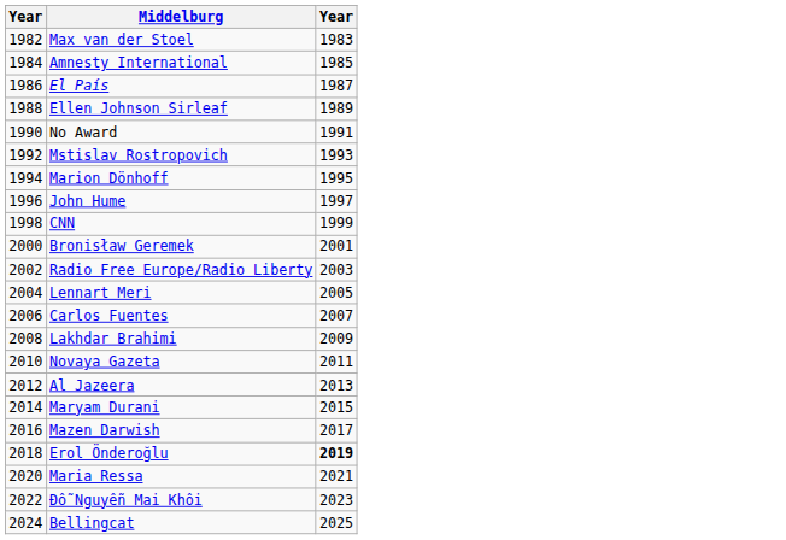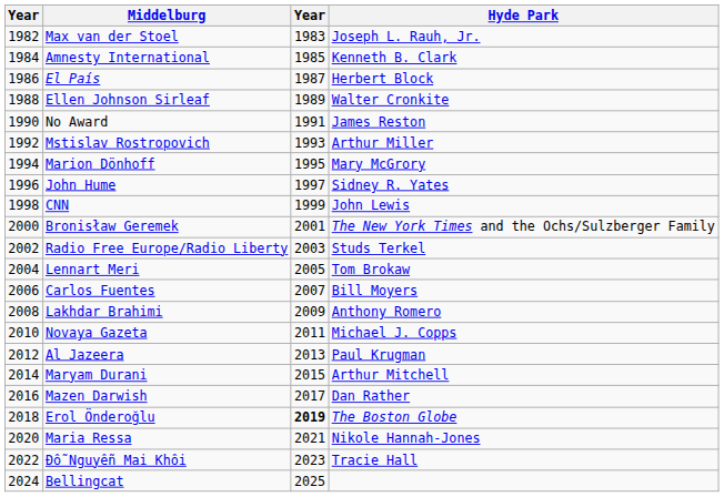 <table class="wikitable">
 <tr>
 <th>Year</th>
 <th><a href='#'>Middelburg</a></th>
 <th>Year</th>
+<th><a href='#'>Hyde Park</a></th>
 </tr>
 <tr>
 <td>1982</td>
 <td><a href='#'>Max van der Stoel</a></td>
 <td>1983</td>
+<td><a href='#'>Joseph L. Rauh, Jr.</a></td>
 </tr>
 <tr>
 <td>1984</td>
 <td><a href='#'>Amnesty International</a></td>
 <td>1985</td>
+<td><a href='#'>Kenneth B. Clark</a></td>
 </tr>
 <tr>
 <td>1986</td>
 <td><em><a href='#'>El País</a></em></td>
 <td>1987</td>
+<td><a href='#'>Herbert Block</a></td>
 </tr>
 <tr>
 <td>1988</td>
 <td><a href='#'>Ellen Johnson Sirleaf</a></td>
 <td>1989</td>
+<td><a href='#'>Walter Cronkite</a></td>
 </tr>
 <tr>
 <td>1990</td>
 <td>No Award</td>
 <td>1991</td>
+<td><a href='#'>James Reston</a></td>
 </tr>
 <tr>
 <td>1992</td>
 <td><a href='#'>Mstislav Rostropovich</a></td>
 <td>1993</td>
+<td><a href='#'>Arthur Miller</a></td>
 </tr>
 <tr>
 <td>1994</td>
 <td><a href='#'>Marion Dönhoff</a></td>
 <td>1995</td>
+<td><a href='#'>Mary McGrory</a></td>
 </tr>
 <tr>
 <td>1996</td>
 <td><a href='#'>John Hume</a></td>
 <td>1997</td>
+<td><a href='#'>Sidney R. Yates</a></td>
 </tr>
 <tr>
 <td>1998</td>
 <td><a href='#'>CNN</a></td>
 <td>1999</td>
+<td><a href='#'>John Lewis</a></td>
 </tr>
 <tr>
 <td>2000</td>
 <td><a href='#'>Bronisław Geremek</a></td>
 <td>2001</td>
+<td><em><a href='#'>The New York Times</a></em> and the Ochs/Sulzberger Family</td>
 </tr>
 <tr>
 <td>2002</td>
 <td><a href='#'>Radio Free Europe/Radio Liberty</a></td>
 <td>2003</td>
+<td><a href='#'>Studs Terkel</a></td>
 </tr>
 <tr>
 <td>2004</td>
 <td><a href='#'>Lennart Meri</a></td>
 <td>2005</td>
+<td><a href='#'>Tom Brokaw</a></td>
 </tr>
 <tr>
 <td>2006</td>
 <td><a href='#'>Carlos Fuentes</a></td>
 <td>2007</td>
+<td><a href='#'>Bill Moyers</a></td>
 </tr>
 <tr>
 <td>2008</td>
 <td><a href='#'>Lakhdar Brahimi</a></td>
 <td>2009</td>
+<td><a href='#'>Anthony Romero</a></td>
 </tr>
 <tr>
 <td>2010</td>
 <td><a href='#'>Novaya Gazeta</a></td>
 <td>2011</td>
+<td><a href='#'>Michael J. Copps</a></td>
 </tr>
 <tr>
 <td>2012</td>
 <td><a href='#'>Al Jazeera</a></td>
 <td>2013</td>
+<td><a href='#'>Paul Krugman</a></td>
 </tr>
 <tr>
 <td>2014</td>
 <td><a href='#'>Maryam Durani</a></td>
 <td>2015</td>
+<td><a href='#'>Arthur Mitchell</a></td>
 </tr>
 <tr>
 <td>2016</td>
 <td><a href='#'>Mazen Darwish</a></td>
 <td>2017</td>
+<td><a href='#'>Dan Rather</a></td>
 </tr>
 <tr>
 <td>2018</td>
 <td><a href='#'>Erol Önderoğlu</a></td>
 <td><strong>2019</strong></td>
+<td><em><a href='#'>The Boston Globe</a></em></td>
 </tr>
 <tr>
 <td>2020</td>
 <td><a href='#'>Maria Ressa</a></td>
 <td>2021</td>
+<td><a href='#'>Nikole Hannah-Jones</a></td>
 </tr>
 <tr>
 <td>2022</td>
 <td><a href='#'>Đỗ Nguyễn Mai Khôi</a></td>
 <td>2023</td>
+<td><a href='#'>Tracie Hall</a></td>
 </tr>
 <tr>
 <td>2024</td>
 <td><a href='#'>Bellingcat</a></td>
 <td>2025</td>
+<td></td>
 </tr>
 </table>
